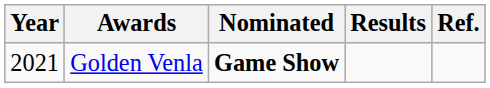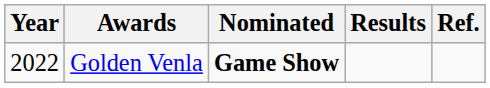 <table class="wikitable">
 <tr>
 <th>Year</th>
 <th>Awards</th>
 <th>Nominated</th>
 <th>Results</th>
 <th>Ref.</th>
 </tr>
 <tr>
-<td>2021</td>
+<td>2022</td>
 <td><a href='#'>Golden Venla</a></td>
 <td><strong>Game Show</strong></td>
 <td></td>
 <td></td>
 </tr>
 </table>
